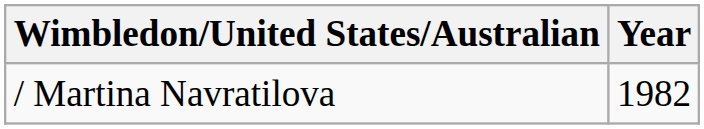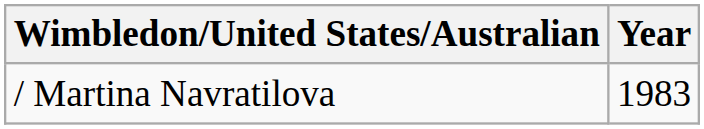 <table class="wikitable">
 <tr>
 <th>Wimbledon/United States/Australian</th>
 <th>Year</th>
 </tr>
 <tr>
 <td>/  Martina Navratilova</td>
-<td>1982</td>
+<td>1983</td>
 </tr>
 </table>
